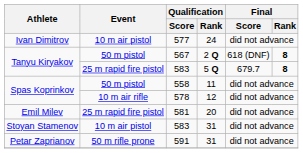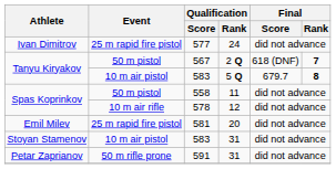 <table class="wikitable" style="font-size:90%; text-align:center;">
 <tr>
 <th rowspan="2">Athlete</th>
 <th rowspan="2">Event</th>
 <th colspan="2">Qualification</th>
 <th colspan="2">Final</th>
 </tr>
 <tr>
 <th>Score</th>
 <th>Rank</th>
 <th>Score</th>
 <th>Rank</th>
 </tr>
 <tr>
 <td><a href='#'>Ivan Dimitrov</a></td>
-<td><a href='#'>10 m air pistol</a></td>
+<td><a href='#'>25 m rapid fire pistol</a></td>
 <td align="center">577</td>
 <td align="center">24</td>
 <td colspan="2"  align="center">did not advance</td>
 </tr>
 <tr>
 <td rowspan=2><a href='#'>Tanyu Kiryakov</a></td>
 <td><a href='#'>50 m pistol</a></td>
 <td align="center">567</td>
 <td align="center">2 <strong>Q</strong></td>
 <td align="center">618 (DNF)</td>
-<td align="center"><strong>8</strong></td>
+<td align="center"><strong>7</strong></td>
 </tr>
 <tr>
-<td><a href='#'>25 m rapid fire pistol</a></td>
+<td><a href='#'>10 m air pistol</a></td>
 <td align="center">583</td>
 <td align="center">5 <strong>Q</strong></td>
 <td align="center">679.7</td>
 <td align="center"><strong>8</strong></td>
 </tr>
 <tr>
 <td rowspan=2><a href='#'>Spas Koprinkov</a></td>
 <td><a href='#'>50 m pistol</a></td>
 <td align="center">558</td>
 <td align="center">11</td>
 <td colspan="2"  align="center">did not advance</td>
 </tr>
 <tr>
 <td><a href='#'>10 m air rifle</a></td>
 <td align="center">578</td>
 <td align="center">12</td>
 <td colspan="2"  align="center">did not advance</td>
 </tr>
 <tr>
 <td><a href='#'>Emil Milev</a></td>
 <td><a href='#'>25 m rapid fire pistol</a></td>
 <td align="center">581</td>
 <td align="center">20</td>
 <td colspan="2"  align="center">did not advance</td>
 </tr>
 <tr>
 <td><a href='#'>Stoyan Stamenov</a></td>
 <td><a href='#'>10 m air pistol</a></td>
 <td align="center">583</td>
 <td align="center">31</td>
 <td colspan="2"  align="center">did not advance</td>
 </tr>
 <tr>
 <td><a href='#'>Petar Zaprianov</a></td>
 <td><a href='#'>50 m rifle prone</a></td>
 <td align="center">591</td>
 <td align="center">31</td>
 <td colspan="2"  align="center">did not advance</td>
 </tr>
 <tr>
 </tr>
 </table>
